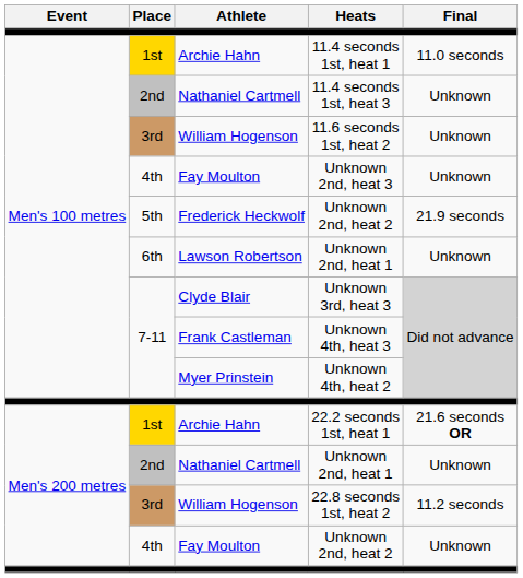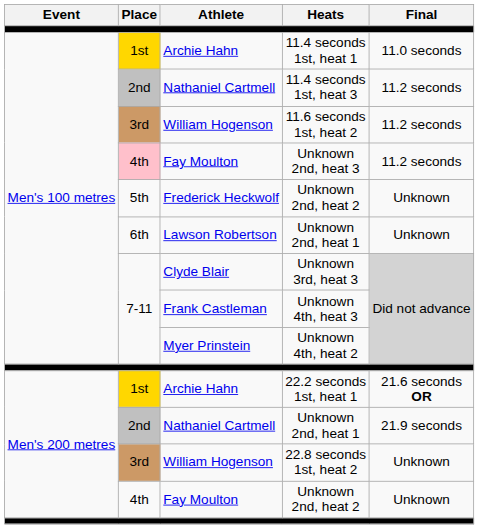 <table class=wikitable>
 <tr>
 <th>Event</th>
 <th>Place</th>
 <th>Athlete</th>
 <th>Heats</th>
 <th>Final</th>
 </tr>
 <tr bgcolor=black>
 <td colspan=5></td>
 </tr>
 <tr align=center>
 <td rowspan=9><a href='#'>Men's 100 metres</a></td>
 <td bgcolor=gold>1st</td>
 <td align=left><a href='#'>Archie Hahn</a></td>
 <td>11.4 seconds <br> 1st, heat 1</td>
 <td>11.0 seconds</td>
 </tr>
 <tr align=center>
 <td bgcolor=silver>2nd</td>
 <td align=left><a href='#'>Nathaniel Cartmell</a></td>
 <td>11.4 seconds <br> 1st, heat 3</td>
-<td>Unknown</td>
+<td>11.2 seconds</td>
 </tr>
 <tr align=center>
 <td bgcolor=cc9966>3rd</td>
 <td align=left><a href='#'>William Hogenson</a></td>
 <td>11.6 seconds <br> 1st, heat 2</td>
-<td>Unknown</td>
+<td>11.2 seconds</td>
 </tr>
 <tr align=center>
-<td>4th</td>
+<td style="background: pink;">4th</td>
 <td align=left><a href='#'>Fay Moulton</a></td>
 <td>Unknown <br> 2nd, heat 3</td>
-<td>Unknown</td>
+<td>11.2 seconds</td>
 </tr>
 <tr align=center>
 <td>5th</td>
 <td align=left><a href='#'>Frederick Heckwolf</a></td>
 <td>Unknown <br> 2nd, heat 2</td>
-<td>21.9 seconds</td>
+<td>Unknown</td>
 </tr>
 <tr align=center>
 <td>6th</td>
 <td align=left><a href='#'>Lawson Robertson</a></td>
 <td>Unknown <br> 2nd, heat 1</td>
 <td>Unknown</td>
 </tr>
 <tr align=center>
 <td rowspan=3>7-11</td>
 <td align=left><a href='#'>Clyde Blair</a></td>
 <td>Unknown <br> 3rd, heat 3</td>
 <td rowspan=3 bgcolor=lightgray>Did not advance</td>
 </tr>
 <tr align=center>
 <td align=left><a href='#'>Frank Castleman</a></td>
 <td>Unknown <br> 4th, heat 3</td>
 </tr>
 <tr align=center>
 <td align=left><a href='#'>Myer Prinstein</a></td>
 <td>Unknown <br> 4th, heat 2</td>
 </tr>
 <tr bgcolor=black>
 <td colspan=5></td>
 </tr>
 <tr align=center>
 <td rowspan=4><a href='#'>Men's 200 metres</a></td>
 <td bgcolor=gold>1st</td>
 <td align=left><a href='#'>Archie Hahn</a></td>
 <td>22.2 seconds <br> 1st, heat 1</td>
 <td>21.6 seconds <br> <strong>OR</strong></td>
 </tr>
 <tr align=center>
 <td bgcolor=silver>2nd</td>
 <td align=left><a href='#'>Nathaniel Cartmell</a></td>
 <td>Unknown <br> 2nd, heat 1</td>
-<td>Unknown</td>
+<td>21.9 seconds</td>
 </tr>
 <tr align=center>
 <td bgcolor=cc9966>3rd</td>
 <td align=left><a href='#'>William Hogenson</a></td>
 <td>22.8 seconds <br> 1st, heat 2</td>
-<td>11.2 seconds</td>
+<td>Unknown</td>
 </tr>
 <tr align=center>
 <td>4th</td>
 <td align=left><a href='#'>Fay Moulton</a></td>
 <td>Unknown <br> 2nd, heat 2</td>
 <td>Unknown</td>
 </tr>
 <tr bgcolor=black>
 <td colspan=5></td>
 </tr>
 </table>
